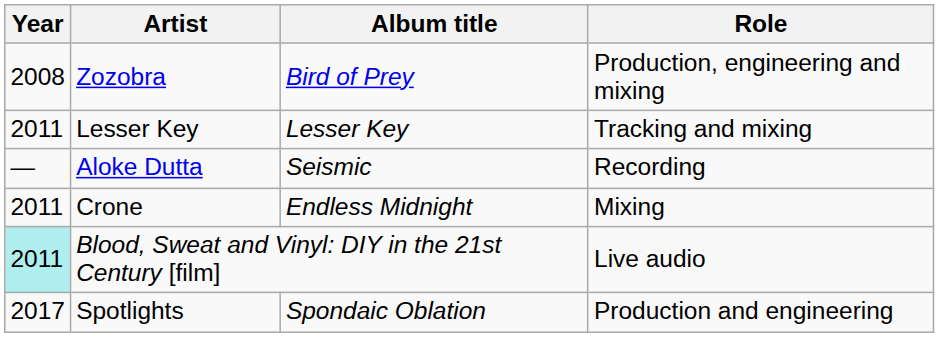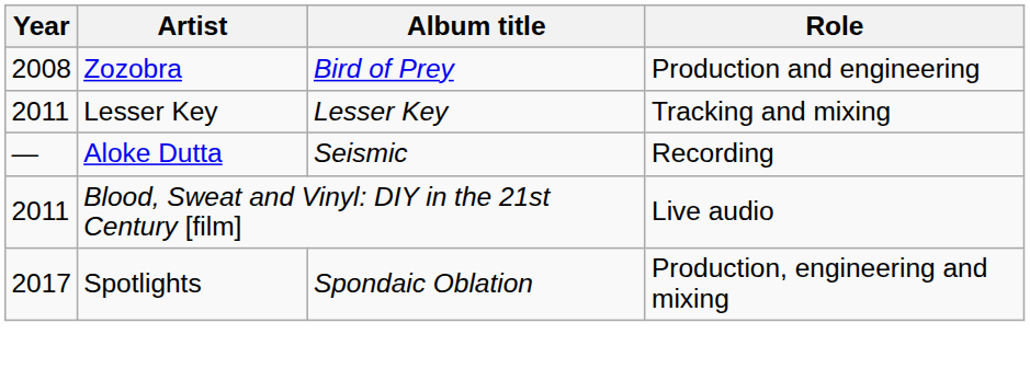 <table class="wikitable sortable">
 <tr>
 <th>Year</th>
 <th>Artist</th>
 <th>Album title</th>
 <th class="unsortable">Role</th>
 </tr>
 <tr>
 <td>2008</td>
 <td><a href='#'>Zozobra</a></td>
 <td><em><a href='#'>Bird of Prey</a></em></td>
-<td>Production, engineering and mixing</td>
+<td>Production and engineering</td>
 </tr>
 <tr>
 <td>2011</td>
 <td>Lesser Key</td>
 <td><em>Lesser Key</em></td>
 <td>Tracking and mixing</td>
 </tr>
 <tr>
 <td>—</td>
 <td><a href='#'>Aloke Dutta</a></td>
 <td><em>Seismic</em></td>
 <td>Recording</td>
 </tr>
 <tr>
 <td>2011</td>
-<td>Crone</td>
-<td><em>Endless Midnight</em></td>
-<td>Mixing</td>
-</tr>
-<tr>
-<td style="background: paleturquoise;">2011</td>
 <td colspan="2"><em>Blood, Sweat and Vinyl: DIY in the 21st Century</em> [film]</td>
 <td>Live audio</td>
 </tr>
 <tr>
 <td>2017</td>
 <td>Spotlights</td>
 <td><em>Spondaic Oblation</em></td>
-<td>Production and engineering</td>
+<td>Production, engineering and mixing</td>
 </tr>
 </table>
